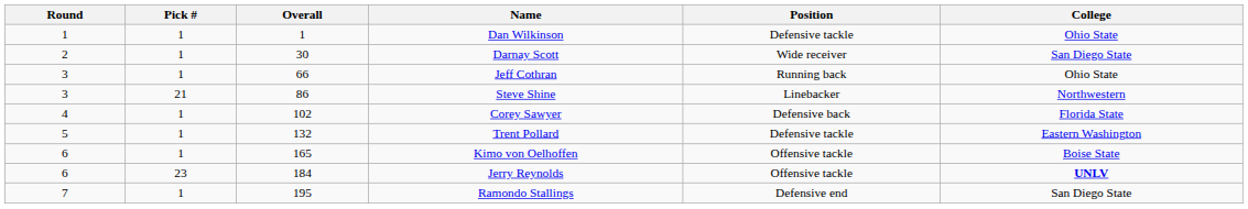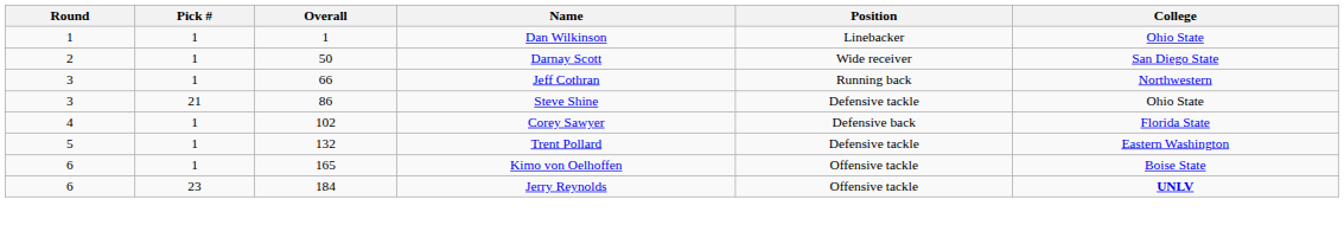 <table class="wikitable sortable sortable" style="width: 100%; text-align:center">
 <tr>
 <th>Round</th>
 <th>Pick #</th>
 <th>Overall</th>
 <th>Name</th>
 <th>Position</th>
 <th>College</th>
 </tr>
 <tr>
 <td>1</td>
 <td>1</td>
 <td>1</td>
 <td><a href='#'>Dan Wilkinson</a></td>
-<td>Defensive tackle</td>
+<td>Linebacker</td>
 <td><a href='#'>Ohio State</a></td>
 </tr>
 <tr>
 <td>2</td>
 <td>1</td>
-<td>30</td>
+<td>50</td>
 <td><a href='#'>Darnay Scott</a></td>
 <td>Wide receiver</td>
 <td><a href='#'>San Diego State</a></td>
 </tr>
 <tr>
 <td>3</td>
 <td>1</td>
 <td>66</td>
 <td><a href='#'>Jeff Cothran</a></td>
 <td>Running back</td>
-<td>Ohio State</td>
+<td><a href='#'>Northwestern</a></td>
 </tr>
 <tr>
 <td>3</td>
 <td>21</td>
 <td>86</td>
 <td><a href='#'>Steve Shine</a></td>
-<td>Linebacker</td>
-<td><a href='#'>Northwestern</a></td>
+<td>Defensive tackle</td>
+<td>Ohio State</td>
 </tr>
 <tr>
 <td>4</td>
 <td>1</td>
 <td>102</td>
 <td><a href='#'>Corey Sawyer</a></td>
 <td>Defensive back</td>
 <td><a href='#'>Florida State</a></td>
 </tr>
 <tr>
 <td>5</td>
 <td>1</td>
 <td>132</td>
 <td><a href='#'>Trent Pollard</a></td>
 <td>Defensive tackle</td>
 <td><a href='#'>Eastern Washington</a></td>
 </tr>
 <tr>
 <td>6</td>
 <td>1</td>
 <td>165</td>
 <td><a href='#'>Kimo von Oelhoffen</a></td>
 <td>Offensive tackle</td>
 <td><a href='#'>Boise State</a></td>
 </tr>
 <tr>
 <td>6</td>
 <td>23</td>
 <td>184</td>
 <td><a href='#'>Jerry Reynolds</a></td>
 <td>Offensive tackle</td>
 <td><strong><a href='#'>UNLV</a></strong></td>
 </tr>
-<tr>
-<td>7</td>
-<td>1</td>
-<td>195</td>
-<td><a href='#'>Ramondo Stallings</a></td>
-<td>Defensive end</td>
-<td>San Diego State</td>
-</tr>
 </table>
